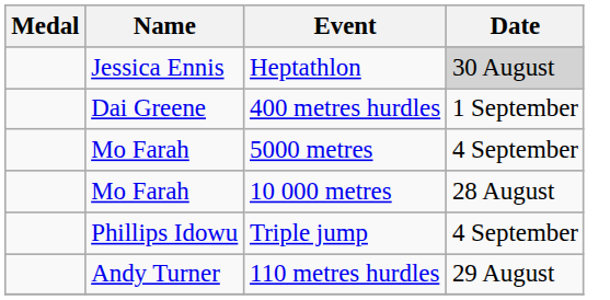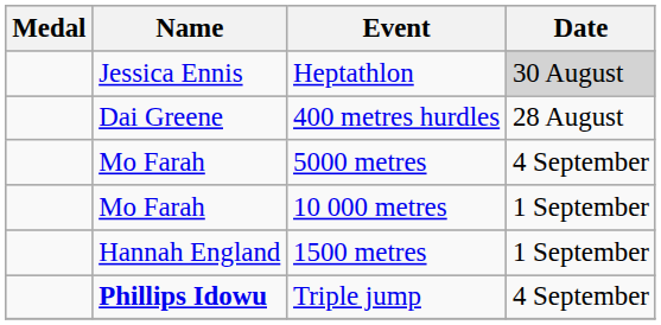 <table class="wikitable" style="font-size:90%">
 <tr>
 <th>Medal</th>
 <th>Name</th>
 <th>Event</th>
 <th>Date</th>
 </tr>
 <tr>
 <td></td>
 <td><a href='#'>Jessica Ennis</a></td>
 <td><a href='#'>Heptathlon</a></td>
 <td style="background: lightgrey;">30 August</td>
 </tr>
 <tr>
 <td></td>
 <td><a href='#'>Dai Greene</a></td>
 <td><a href='#'>400 metres hurdles</a></td>
-<td>1 September</td>
+<td>28 August</td>
 </tr>
 <tr>
 <td></td>
 <td><a href='#'>Mo Farah</a></td>
 <td><a href='#'>5000 metres</a></td>
 <td>4 September</td>
 </tr>
 <tr>
 <td></td>
 <td><a href='#'>Mo Farah</a></td>
 <td><a href='#'>10 000 metres</a></td>
-<td>28 August</td>
+<td>1 September</td>
 </tr>
 <tr>
 <td></td>
-<td><a href='#'>Phillips Idowu</a></td>
+<td><a href='#'>Hannah England</a></td>
+<td><a href='#'>1500 metres</a></td>
+<td>1 September</td>
+</tr>
+<tr>
+<td></td>
+<td><strong><a href='#'>Phillips Idowu</a></strong></td>
 <td><a href='#'>Triple jump</a></td>
 <td>4 September</td>
 </tr>
 <tr>
-<td></td>
-<td><a href='#'>Andy Turner</a></td>
-<td><a href='#'>110 metres hurdles</a></td>
-<td>29 August</td>
-</tr>
-<tr>
 </tr>
 </table>
